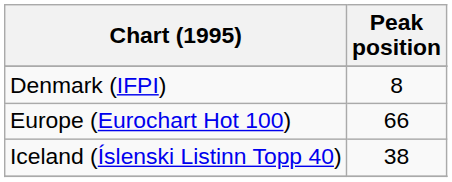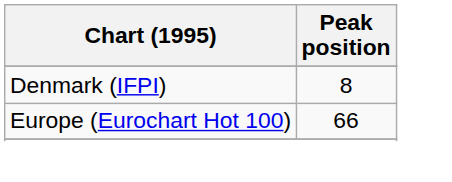 <table class="wikitable sortable">
 <tr>
 <th>Chart (1995)</th>
 <th>Peak<br>position</th>
 </tr>
 <tr>
 </tr>
 <tr>
 <td>Denmark (<a href='#'>IFPI</a>)</td>
 <td align="center">8</td>
 </tr>
 <tr>
 <td>Europe (<a href='#'>Eurochart Hot 100</a>)</td>
 <td align="center">66</td>
 </tr>
 <tr>
-<td>Iceland (<a href='#'>Íslenski Listinn Topp 40</a>)</td>
-<td align="center">38</td>
-</tr>
-<tr>
 </tr>
 <tr>
 </tr>
 </table>
